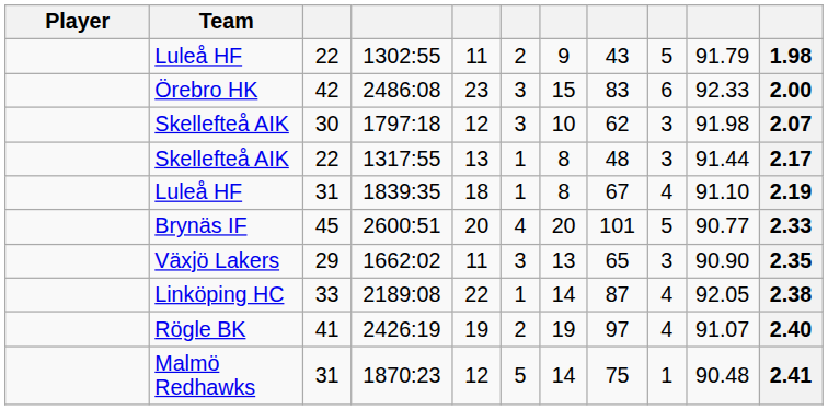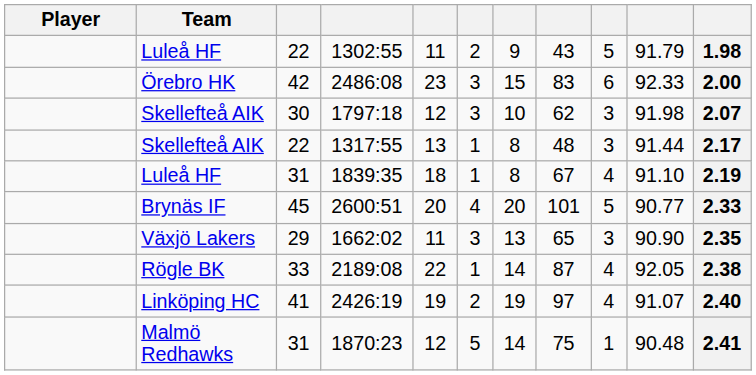 <table class="wikitable sortable" style="text-align: center">
 <tr>
 <th style="width: 15em;">Player</th>
 <th style="width: 12em;">Team</th>
 <th style="width: 3.5em;"></th>
 <th style="width: 6em;"></th>
 <th style="width: 3.5em;"></th>
 <th style="width: 3.5em;"></th>
 <th style="width: 3.5em;"></th>
 <th style="width: 4em;"></th>
 <th style="width: 3.5em;"></th>
 <th style="width: 4em;"></th>
 <th style="width: 4em;"></th>
 </tr>
 <tr>
 <td style="text-align:left;"> </td>
 <td style="text-align:left;"><a href='#'>Luleå HF</a></td>
 <td>22</td>
 <td>1302:55</td>
 <td>11</td>
 <td>2</td>
 <td>9</td>
 <td>43</td>
 <td>5</td>
 <td>91.79</td>
 <th>1.98</th>
 </tr>
 <tr>
 <td style="text-align:left;"> </td>
 <td style="text-align:left;"><a href='#'>Örebro HK</a></td>
 <td>42</td>
 <td>2486:08</td>
 <td>23</td>
 <td>3</td>
 <td>15</td>
 <td>83</td>
 <td>6</td>
 <td>92.33</td>
 <th>2.00</th>
 </tr>
 <tr>
 <td style="text-align:left;"> </td>
 <td style="text-align:left;"><a href='#'>Skellefteå AIK</a></td>
 <td>30</td>
 <td>1797:18</td>
 <td>12</td>
 <td>3</td>
 <td>10</td>
 <td>62</td>
 <td>3</td>
 <td>91.98</td>
 <th>2.07</th>
 </tr>
 <tr>
 <td style="text-align:left;"> </td>
 <td style="text-align:left;"><a href='#'>Skellefteå AIK</a></td>
 <td>22</td>
 <td>1317:55</td>
 <td>13</td>
 <td>1</td>
 <td>8</td>
 <td>48</td>
 <td>3</td>
 <td>91.44</td>
 <th>2.17</th>
 </tr>
 <tr>
 <td style="text-align:left;"> </td>
 <td style="text-align:left;"><a href='#'>Luleå HF</a></td>
 <td>31</td>
 <td>1839:35</td>
 <td>18</td>
 <td>1</td>
 <td>8</td>
 <td>67</td>
 <td>4</td>
 <td>91.10</td>
 <th>2.19</th>
 </tr>
 <tr>
 <td style="text-align:left;"> </td>
 <td style="text-align:left;"><a href='#'>Brynäs IF</a></td>
 <td>45</td>
 <td>2600:51</td>
 <td>20</td>
 <td>4</td>
 <td>20</td>
 <td>101</td>
 <td>5</td>
 <td>90.77</td>
 <th>2.33</th>
 </tr>
 <tr>
 <td style="text-align:left;"> </td>
 <td style="text-align:left;"><a href='#'>Växjö Lakers</a></td>
 <td>29</td>
 <td>1662:02</td>
 <td>11</td>
 <td>3</td>
 <td>13</td>
 <td>65</td>
 <td>3</td>
 <td>90.90</td>
 <th>2.35</th>
 </tr>
 <tr>
 <td style="text-align:left;"> </td>
-<td style="text-align:left;"><a href='#'>Linköping HC</a></td>
+<td style="text-align:left;"><a href='#'>Rögle BK</a></td>
 <td>33</td>
 <td>2189:08</td>
 <td>22</td>
 <td>1</td>
 <td>14</td>
 <td>87</td>
 <td>4</td>
 <td>92.05</td>
 <th>2.38</th>
 </tr>
 <tr>
 <td style="text-align:left;"> </td>
-<td style="text-align:left;"><a href='#'>Rögle BK</a></td>
+<td style="text-align:left;"><a href='#'>Linköping HC</a></td>
 <td>41</td>
 <td>2426:19</td>
 <td>19</td>
 <td>2</td>
 <td>19</td>
 <td>97</td>
 <td>4</td>
 <td>91.07</td>
 <th>2.40</th>
 </tr>
 <tr>
 <td style="text-align:left;"> </td>
 <td style="text-align:left;"><a href='#'>Malmö Redhawks</a></td>
 <td>31</td>
 <td>1870:23</td>
 <td>12</td>
 <td>5</td>
 <td>14</td>
 <td>75</td>
 <td>1</td>
 <td>90.48</td>
 <th>2.41</th>
 </tr>
 </table>
